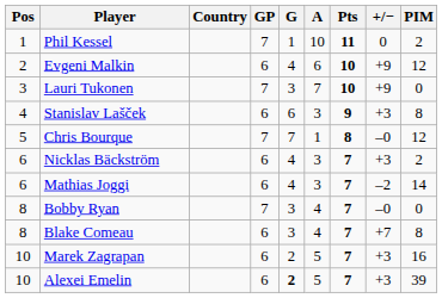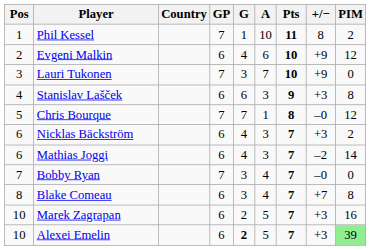 <table class="wikitable sortable" style="text-align: center;">
 <tr>
 <th width=30>Pos</th>
 <th width=150>Player</th>
 <th>Country</th>
 <th width=20>GP</th>
 <th width=20>G</th>
 <th width=20>A</th>
 <th width=30>Pts</th>
 <th width=30>+/−</th>
 <th width=30>PIM</th>
 </tr>
 <tr>
 <td>1</td>
 <td align=left><a href='#'>Phil Kessel</a></td>
 <td align=left></td>
 <td>7</td>
 <td>1</td>
 <td>10</td>
 <td><strong>11</strong></td>
-<td>0</td>
+<td>8</td>
 <td>2</td>
 </tr>
 <tr>
 <td>2</td>
 <td align=left><a href='#'>Evgeni Malkin</a></td>
 <td align=left></td>
 <td>6</td>
 <td>4</td>
 <td>6</td>
 <td><strong>10</strong></td>
 <td>+9</td>
 <td>12</td>
 </tr>
 <tr>
 <td>3</td>
 <td align=left><a href='#'>Lauri Tukonen</a></td>
 <td align=left></td>
 <td>7</td>
 <td>3</td>
 <td>7</td>
 <td><strong>10</strong></td>
 <td>+9</td>
 <td>0</td>
 </tr>
 <tr>
 <td>4</td>
 <td align=left><a href='#'>Stanislav Lašček</a></td>
 <td align=left></td>
 <td>6</td>
 <td>6</td>
 <td>3</td>
 <td><strong>9</strong></td>
 <td>+3</td>
 <td>8</td>
 </tr>
 <tr>
 <td>5</td>
 <td align=left><a href='#'>Chris Bourque</a></td>
 <td align=left></td>
 <td>7</td>
 <td>7</td>
 <td>1</td>
 <td><strong>8</strong></td>
 <td>–0</td>
 <td>12</td>
 </tr>
 <tr>
 <td>6</td>
 <td align=left><a href='#'>Nicklas Bäckström</a></td>
 <td align=left></td>
 <td>6</td>
 <td>4</td>
 <td>3</td>
 <td><strong>7</strong></td>
 <td>+3</td>
 <td>2</td>
 </tr>
 <tr>
 <td>6</td>
 <td align=left><a href='#'>Mathias Joggi</a></td>
 <td align=left></td>
 <td>6</td>
 <td>4</td>
 <td>3</td>
 <td><strong>7</strong></td>
 <td>–2</td>
 <td>14</td>
 </tr>
 <tr>
-<td>8</td>
+<td>7</td>
 <td align=left><a href='#'>Bobby Ryan</a></td>
 <td align=left></td>
 <td>7</td>
 <td>3</td>
 <td>4</td>
 <td><strong>7</strong></td>
 <td>–0</td>
 <td>0</td>
 </tr>
 <tr>
 <td>8</td>
 <td align=left><a href='#'>Blake Comeau</a></td>
 <td align=left></td>
 <td>6</td>
 <td>3</td>
 <td>4</td>
 <td><strong>7</strong></td>
 <td>+7</td>
 <td>8</td>
 </tr>
 <tr>
 <td>10</td>
 <td align=left><a href='#'>Marek Zagrapan</a></td>
 <td align=left></td>
 <td>6</td>
 <td>2</td>
 <td>5</td>
 <td><strong>7</strong></td>
 <td>+3</td>
 <td>16</td>
 </tr>
 <tr>
 <td>10</td>
 <td align=left><a href='#'>Alexei Emelin</a></td>
 <td align=left></td>
 <td>6</td>
 <td><strong>2</strong></td>
 <td>5</td>
 <td><strong>7</strong></td>
 <td>+3</td>
-<td>39</td>
+<td style="background: lightgreen;">39</td>
 </tr>
 </table>
